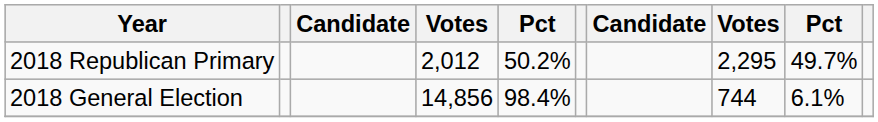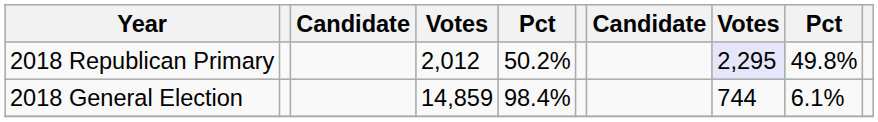 <table class="wikitable" style="margin:0.5em ; font-size:95%">
 <tr>
 <th>Year</th>
 <th></th>
 <th>Candidate</th>
 <th>Votes</th>
 <th>Pct</th>
 <th></th>
 <th>Candidate</th>
 <th>Votes</th>
 <th>Pct</th>
 <th></th>
 </tr>
 <tr>
 <td>2018 Republican Primary</td>
 <td></td>
 <td></td>
 <td>2,012</td>
 <td>50.2%</td>
 <td></td>
 <td></td>
-<td>2,295</td>
-<td>49.7%</td>
+<td style="background: lavender;">2,295</td>
+<td>49.8%</td>
 <td></td>
 </tr>
 <tr>
 <td>2018 General Election</td>
 <td></td>
 <td></td>
-<td>14,856</td>
+<td>14,859</td>
 <td>98.4%</td>
 <td></td>
 <td></td>
 <td>744</td>
 <td>6.1%</td>
 <td></td>
 </tr>
 <tr>
 </tr>
 </table>
